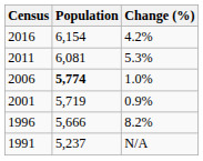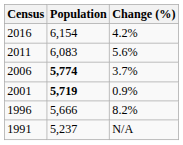 <table class="wikitable">
 <tr>
 <th>Census</th>
 <th>Population</th>
 <th>Change (%)</th>
 </tr>
 <tr>
 <td>2016</td>
 <td>6,154</td>
 <td> 4.2%</td>
 </tr>
 <tr>
 <td>2011</td>
-<td>6,081</td>
-<td> 5.3%</td>
+<td>6,083</td>
+<td> 5.6%</td>
 </tr>
 <tr>
 <td>2006</td>
 <td><strong>5,774</strong></td>
-<td> 1.0%</td>
+<td> 3.7%</td>
 </tr>
 <tr>
 <td>2001</td>
-<td>5,719</td>
+<td><strong>5,719</strong></td>
 <td> 0.9%</td>
 </tr>
 <tr>
 <td>1996</td>
 <td>5,666</td>
 <td> 8.2%</td>
 </tr>
 <tr>
 <td>1991</td>
 <td>5,237</td>
 <td>N/A</td>
 </tr>
 </table>
